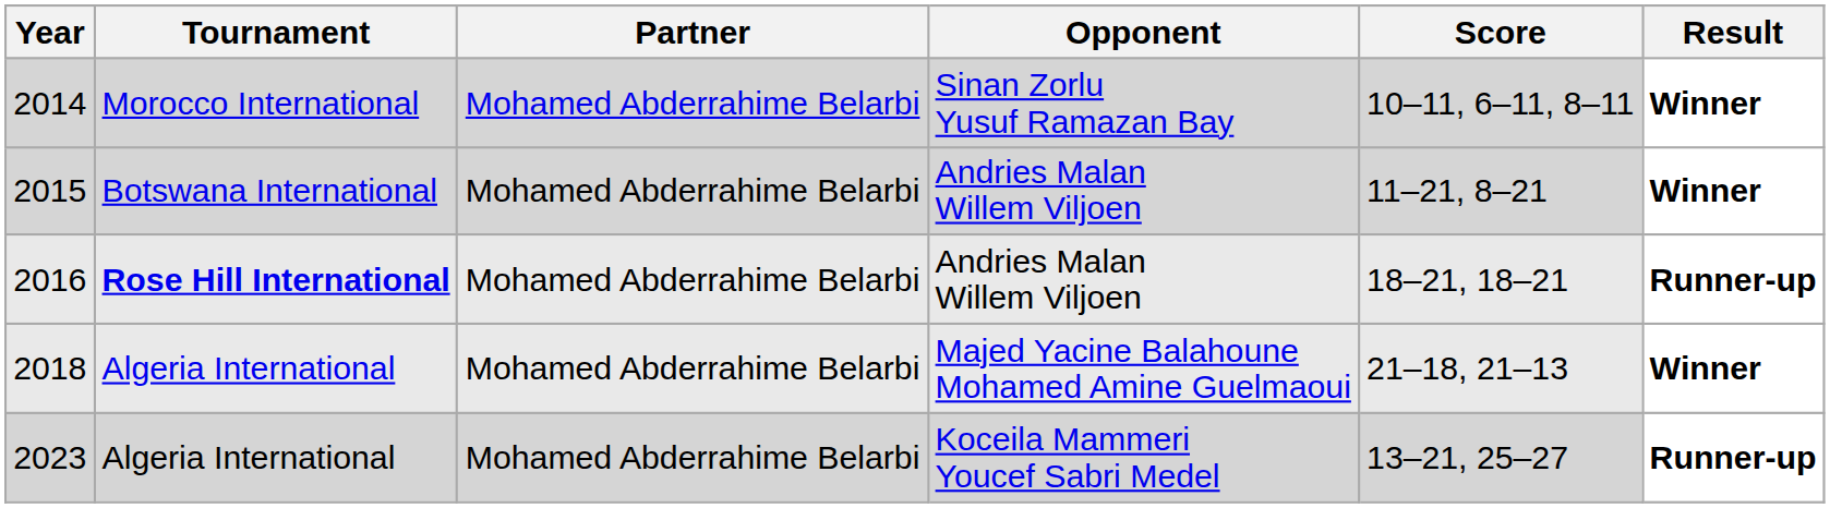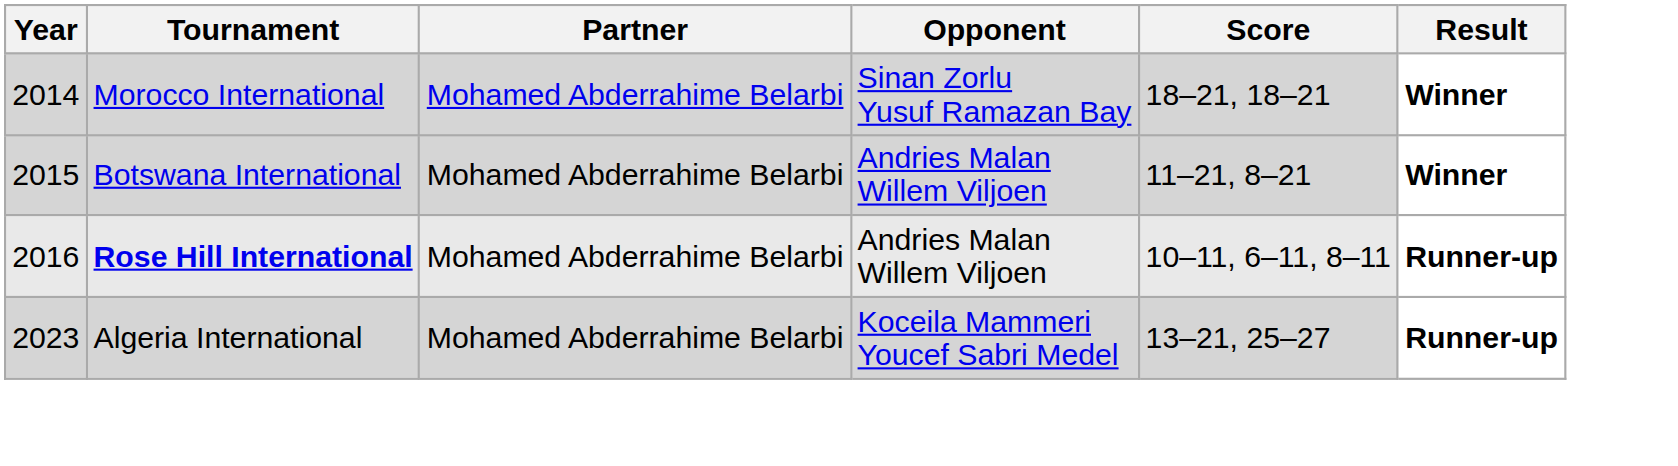 <table class="sortable wikitable" style="font-size: 90%;">
 <tr>
 <th>Year</th>
 <th>Tournament</th>
 <th>Partner</th>
 <th>Opponent</th>
 <th>Score</th>
 <th>Result</th>
 </tr>
 <tr style="background:#D5D5D5">
 <td align="center">2014</td>
 <td align="left"><a href='#'>Morocco International</a></td>
 <td align="left"> <a href='#'>Mohamed Abderrahime Belarbi</a></td>
 <td align="left"> <a href='#'>Sinan Zorlu</a> <br>  <a href='#'>Yusuf Ramazan Bay</a></td>
-<td align="left">10–11, 6–11, 8–11</td>
+<td align="left">18–21, 18–21</td>
 <td style="text-align:left; background:white"> <strong>Winner</strong></td>
 </tr>
 <tr style="background:#D5D5D5">
 <td align="center">2015</td>
 <td align="left"><a href='#'>Botswana International</a></td>
 <td align="left"> Mohamed Abderrahime Belarbi</td>
 <td align="left"> <a href='#'>Andries Malan</a> <br>  <a href='#'>Willem Viljoen</a></td>
 <td align="left">11–21, 8–21</td>
 <td style="text-align:left; background:white"> <strong>Winner</strong></td>
 </tr>
 <tr style="background:#E9E9E9">
 <td align="center">2016</td>
 <td align="left"><strong><a href='#'>Rose Hill International</a></strong></td>
 <td align="left"> Mohamed Abderrahime Belarbi</td>
 <td align="left"> Andries Malan <br>  Willem Viljoen</td>
-<td align="left">18–21, 18–21</td>
+<td align="left">10–11, 6–11, 8–11</td>
 <td style="text-align:left; background:white"> <strong>Runner-up</strong></td>
-</tr>
-<tr style="background:#E9E9E9">
-<td align="center">2018</td>
-<td align="left"><a href='#'>Algeria International</a></td>
-<td align="left"> Mohamed Abderrahime Belarbi</td>
-<td align="left"> <a href='#'>Majed Yacine Balahoune</a> <br>  <a href='#'>Mohamed Amine Guelmaoui</a></td>
-<td align="left">21–18, 21–13</td>
-<td style="text-align:left; background:white"> <strong>Winner</strong></td>
 </tr>
 <tr style="background:#D5D5D5">
 <td align="center">2023</td>
 <td align="left">Algeria International</td>
 <td align="left"> Mohamed Abderrahime Belarbi</td>
 <td align="left"> <a href='#'>Koceila Mammeri</a><br> <a href='#'>Youcef Sabri Medel</a></td>
 <td align="left">13–21, 25–27</td>
 <td style="text-align:left; background:white"> <strong>Runner-up</strong></td>
 </tr>
 </table>
